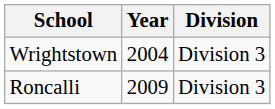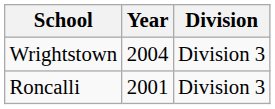 <table class="wikitable">
 <tr>
 <th>School</th>
 <th>Year</th>
 <th>Division</th>
 </tr>
 <tr>
 <td>Wrightstown</td>
 <td>2004</td>
 <td>Division 3</td>
 </tr>
 <tr>
 <td>Roncalli</td>
-<td>2009</td>
+<td>2001</td>
 <td>Division 3</td>
 </tr>
 </table>
